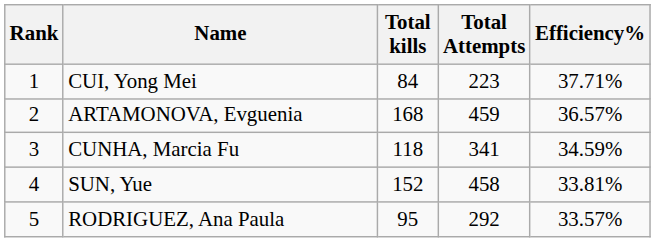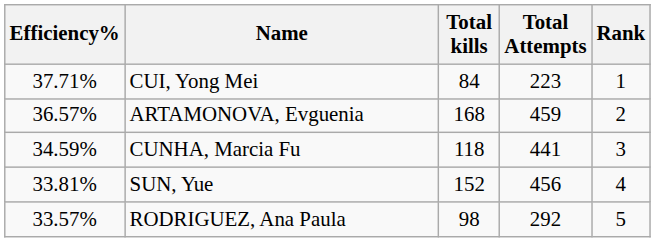 <table class="wikitable" style="margin:0.5em auto;width=480;font-size:90%">
 <tr>
-<th width=30>Rank</th>
+<th width=35>Efficiency%</th>
 <th width=210>Name</th>
 <th width=35>Total kills</th>
 <th width=35>Total Attempts</th>
-<th width=35>Efficiency%</th>
+<th width=30>Rank</th>
 </tr>
 <tr>
-<td align=center>1</td>
+<td align=center>37.71%</td>
 <td> CUI, Yong Mei</td>
 <td align=center>84</td>
 <td align=center>223</td>
-<td align=center>37.71%</td>
+<td align=center>1</td>
 </tr>
 <tr>
-<td align=center>2</td>
+<td align=center>36.57%</td>
 <td> ARTAMONOVA, Evguenia</td>
 <td align=center>168</td>
 <td align=center>459</td>
-<td align=center>36.57%</td>
+<td align=center>2</td>
 </tr>
 <tr>
-<td align=center>3</td>
+<td align=center>34.59%</td>
 <td> CUNHA, Marcia Fu</td>
 <td align=center>118</td>
-<td align=center>341</td>
-<td align=center>34.59%</td>
+<td align=center>441</td>
+<td align=center>3</td>
 </tr>
 <tr>
-<td align=center>4</td>
+<td align=center>33.81%</td>
 <td> SUN, Yue</td>
 <td align=center>152</td>
-<td align=center>458</td>
-<td align=center>33.81%</td>
+<td align=center>456</td>
+<td align=center>4</td>
 </tr>
 <tr>
+<td align=center>33.57%</td>
+<td> RODRIGUEZ, Ana Paula</td>
+<td align=center>98</td>
+<td align=center>292</td>
 <td align=center>5</td>
-<td> RODRIGUEZ, Ana Paula</td>
-<td align=center>95</td>
-<td align=center>292</td>
-<td align=center>33.57%</td>
 </tr>
 </table>
